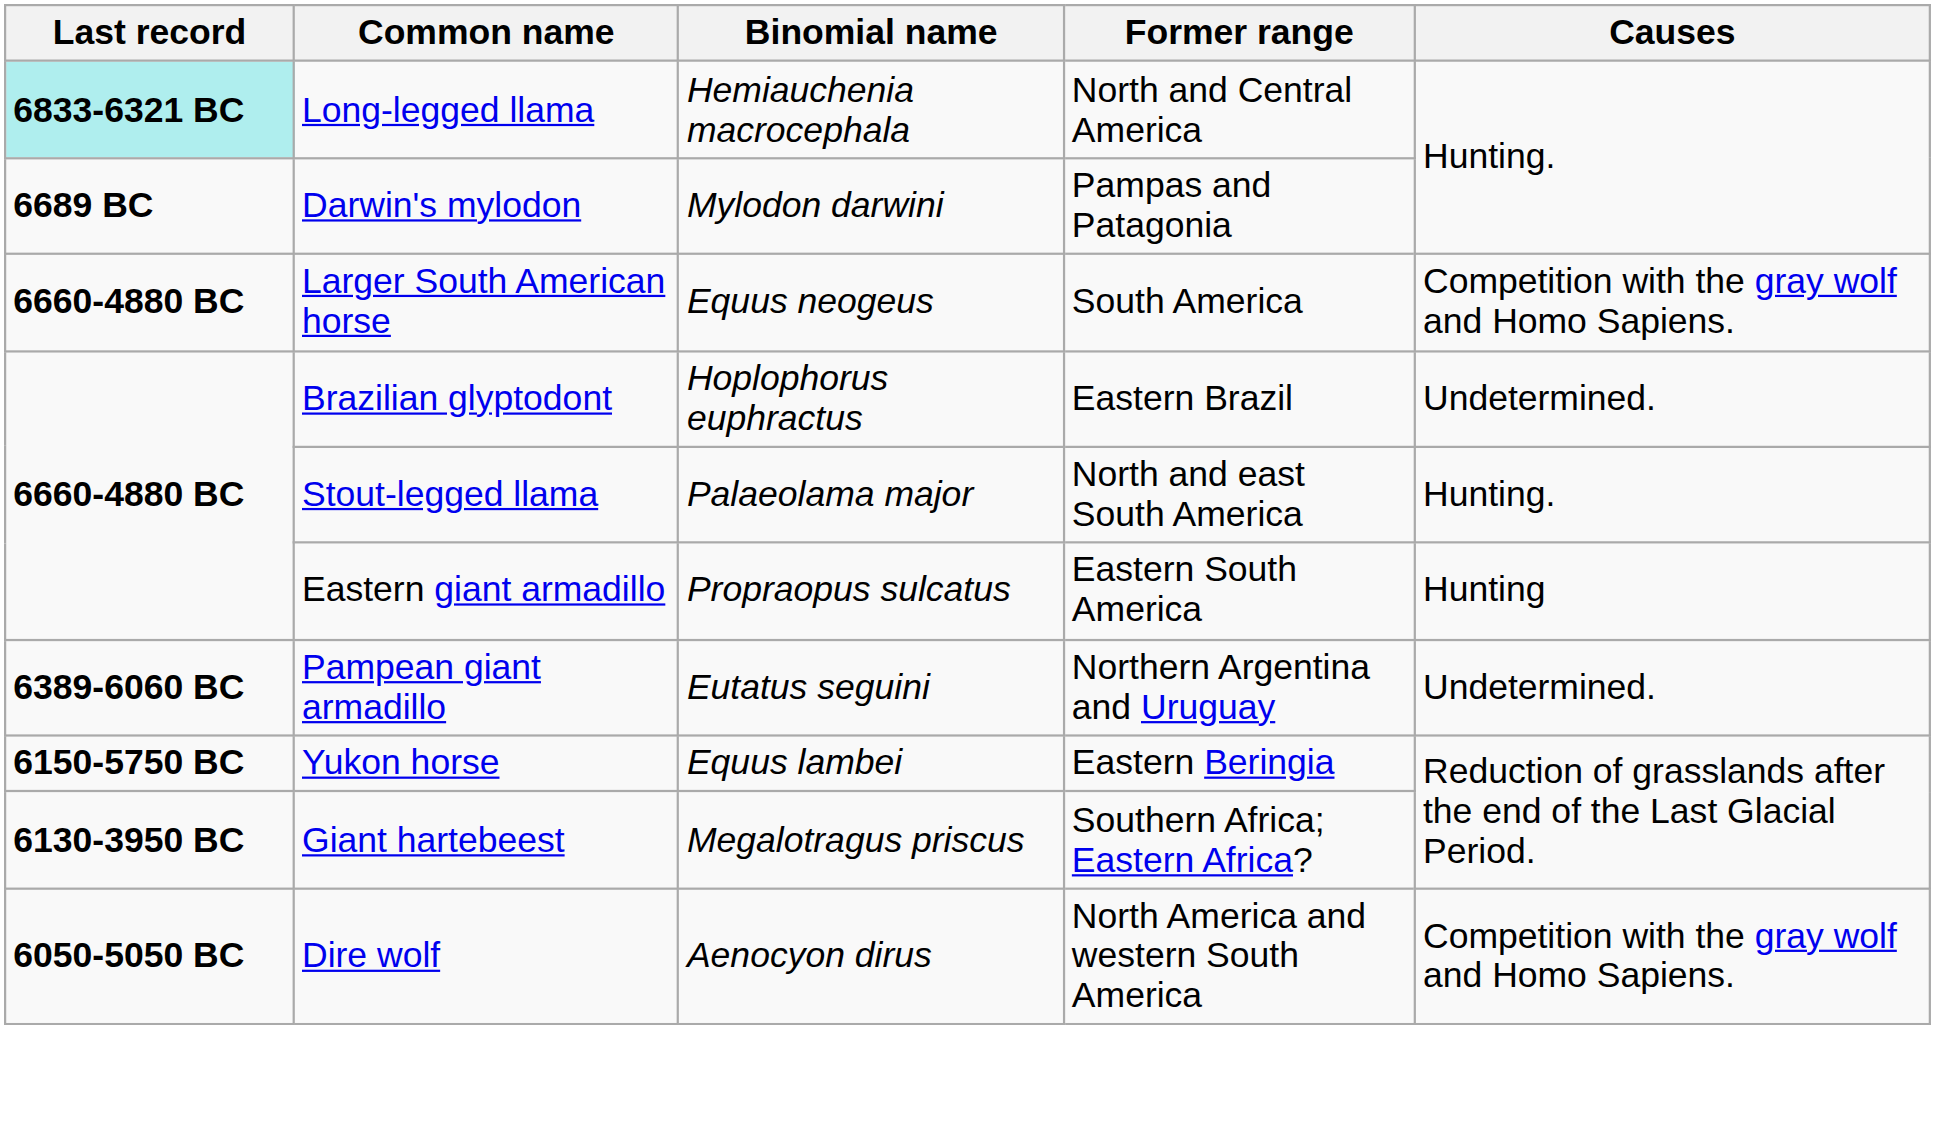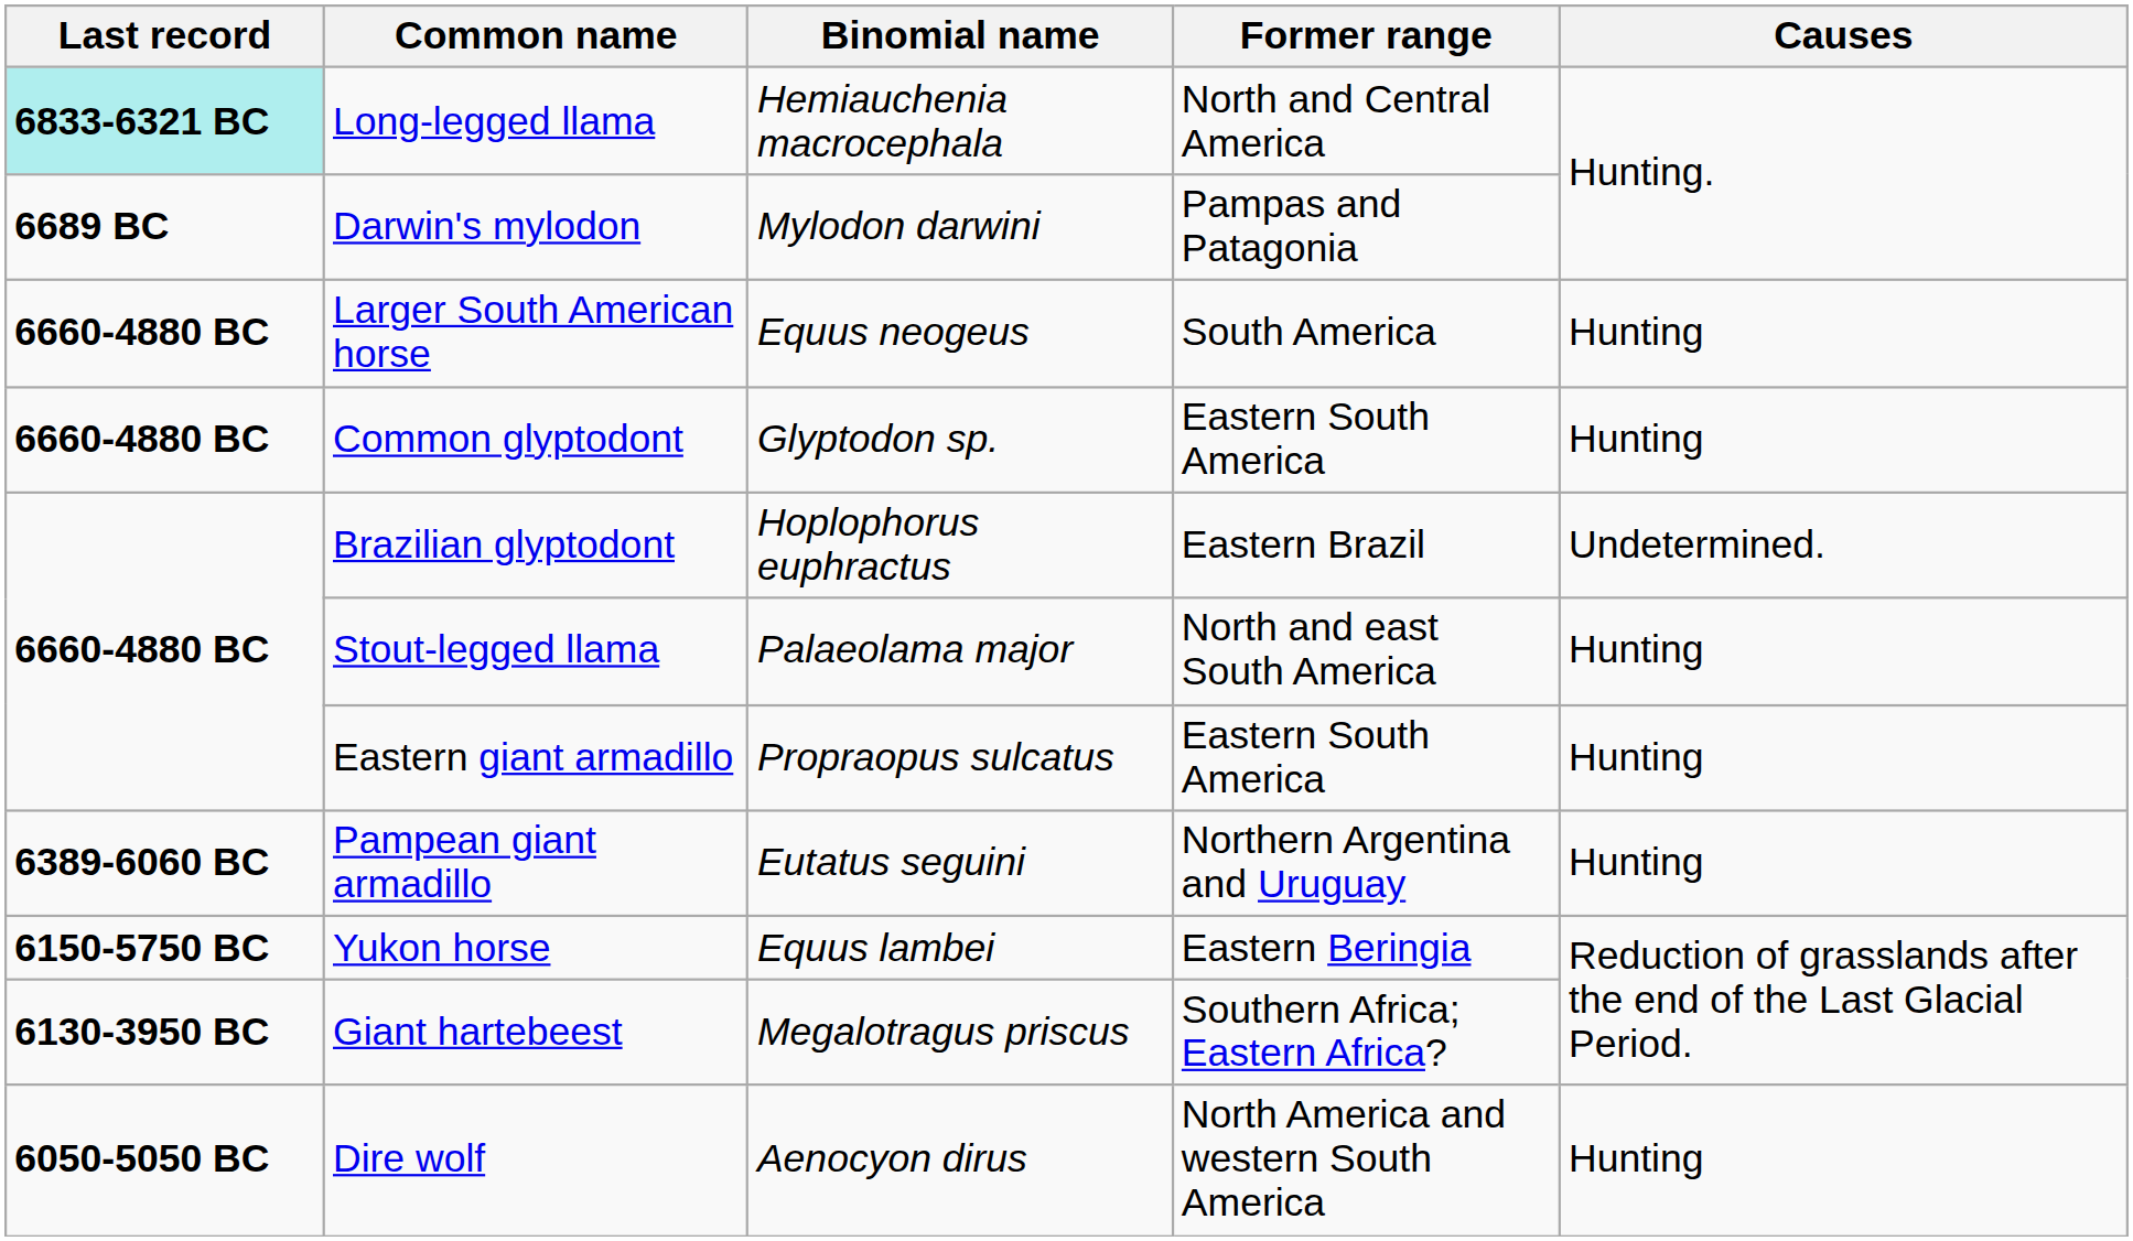 <table class="wikitable sortable">
 <tr>
 <th style="width:15%;">Last record</th>
 <th style="width:20%;">Common name</th>
 <th style="width:20%;">Binomial name</th>
 <th>Former range</th>
 <th>Causes</th>
 </tr>
 <tr>
 <td style="background: paleturquoise;"><strong>6833-6321 BC</strong></td>
 <td><a href='#'>Long-legged llama</a></td>
 <td><em>Hemiauchenia macrocephala</em></td>
 <td>North and Central America</td>
 <td rowspan="2">Hunting.</td>
 </tr>
 <tr>
 <td><strong>6689 BC</strong></td>
 <td><a href='#'>Darwin's mylodon</a></td>
 <td><em>Mylodon darwini</em></td>
 <td>Pampas and Patagonia</td>
 </tr>
 <tr>
 <td><strong>6660-4880 BC</strong></td>
 <td><a href='#'>Larger South American horse</a></td>
 <td><em>Equus neogeus</em></td>
 <td>South America</td>
-<td>Competition with the <a href='#'>gray wolf</a> and Homo Sapiens.</td>
+<td>Hunting</td>
+</tr>
+<tr>
+<td><strong>6660-4880 BC</strong></td>
+<td><a href='#'>Common glyptodont</a></td>
+<td><em>Glyptodon sp.</em></td>
+<td>Eastern South America</td>
+<td>Hunting</td>
 </tr>
 <tr>
 <td rowspan="3"><strong>6660-4880 BC</strong></td>
 <td><a href='#'>Brazilian glyptodont</a></td>
 <td><em>Hoplophorus euphractus</em></td>
 <td>Eastern Brazil</td>
 <td>Undetermined.</td>
 </tr>
 <tr>
 <td><a href='#'>Stout-legged llama</a></td>
 <td><em>Palaeolama major</em></td>
 <td>North and east South America</td>
-<td>Hunting.</td>
+<td>Hunting</td>
 </tr>
 <tr>
 <td>Eastern <a href='#'>giant armadillo</a></td>
 <td><em>Propraopus sulcatus</em></td>
 <td>Eastern South America</td>
 <td>Hunting</td>
 </tr>
 <tr>
 <td><strong>6389-6060 BC</strong></td>
 <td><a href='#'>Pampean giant armadillo</a></td>
 <td><em>Eutatus seguini</em></td>
 <td>Northern Argentina and <a href='#'>Uruguay</a></td>
-<td>Undetermined.</td>
+<td>Hunting</td>
 </tr>
 <tr>
 <td><strong>6150-5750 BC</strong></td>
 <td><a href='#'>Yukon horse</a></td>
 <td><em>Equus lambei</em></td>
 <td>Eastern <a href='#'>Beringia</a></td>
 <td rowspan="2">Reduction of grasslands after the end of the Last Glacial Period.</td>
 </tr>
 <tr>
 <td><strong>6130-3950 BC</strong></td>
 <td><a href='#'>Giant hartebeest</a></td>
 <td><em>Megalotragus priscus</em></td>
 <td>Southern Africa;<br><a href='#'>Eastern Africa</a>?</td>
 </tr>
 <tr>
 <td><strong>6050-5050 BC</strong></td>
 <td><a href='#'>Dire wolf</a></td>
 <td><em>Aenocyon dirus</em></td>
 <td>North America and western South America</td>
-<td>Competition with the <a href='#'>gray wolf</a> and Homo Sapiens.</td>
+<td>Hunting</td>
 </tr>
 </table>
